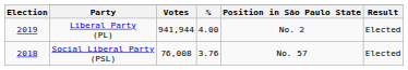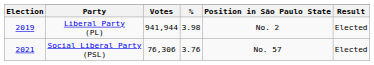 <table class="wikitable" style="text-align: center;">
 <tr>
 <th rowspan="2">Election</th>
 </tr>
 <tr>
 <th>Party</th>
 <th>Votes</th>
 <th>%</th>
 <th>Position in São Paulo State</th>
 <th>Result</th>
 </tr>
 <tr>
 <td><a href='#'>2019</a></td>
 <td><a href='#'>Liberal Party</a> <br>(PL)</td>
 <td>941,944</td>
-<td>4.00</td>
+<td>3.98</td>
 <td>No. 2</td>
 <td>Elected</td>
 </tr>
 <tr>
-<td><a href='#'>2018</a></td>
+<td><a href='#'>2021</a></td>
 <td><a href='#'>Social Liberal Party</a> <br>(PSL)</td>
-<td>76,008</td>
+<td>76,306</td>
 <td>3.76</td>
 <td>No. 57</td>
 <td>Elected</td>
 </tr>
 </table>
